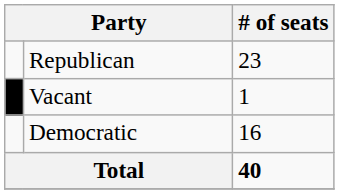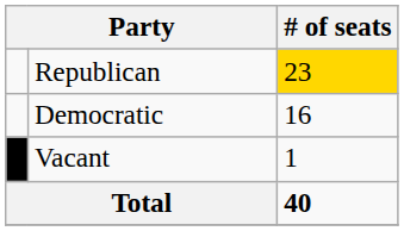 <table class="wikitable sortable">
 <tr>
 <th colspan="2" style="width:150px;">Party</th>
 <th># of seats</th>
 </tr>
 <tr>
 <td></td>
 <td>Republican</td>
-<td>23</td>
+<td style="background: gold;">23</td>
+</tr>
+<tr>
+<td></td>
+<td>Democratic</td>
+<td>16</td>
 </tr>
 <tr>
 <td bgcolor=black></td>
 <td>Vacant</td>
 <td>1</td>
-</tr>
-<tr>
-<td></td>
-<td>Democratic</td>
-<td>16</td>
 </tr>
 <tr>
 <th colspan=2>Total</th>
 <td><strong>40</strong></td>
 </tr>
 <tr>
 </tr>
 </table>
